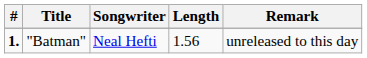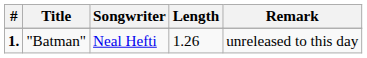 <table class="wikitable">
 <tr>
 <th>#</th>
 <th>Title</th>
 <th>Songwriter</th>
 <th>Length</th>
 <th>Remark</th>
 </tr>
 <tr bgcolor="#ebf5ff">
 </tr>
 <tr>
 <td><strong>1.</strong></td>
 <td>"Batman"</td>
 <td><a href='#'>Neal Hefti</a></td>
-<td>1.56</td>
+<td>1.26</td>
 <td>unreleased to this day</td>
 </tr>
 </table>
